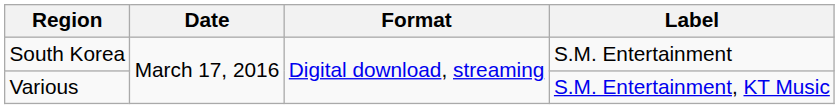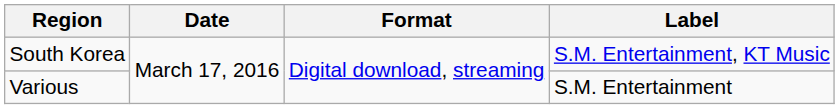 <table class="wikitable">
 <tr>
 <th>Region</th>
 <th>Date</th>
 <th>Format</th>
 <th>Label</th>
 </tr>
 <tr>
 <td>South Korea</td>
 <td rowspan="2">March 17, 2016</td>
 <td rowspan="2"><a href='#'>Digital download</a>, <a href='#'>streaming</a></td>
-<td>S.M. Entertainment</td>
+<td><a href='#'>S.M. Entertainment</a>, <a href='#'>KT Music</a></td>
 </tr>
 <tr>
 <td>Various</td>
-<td><a href='#'>S.M. Entertainment</a>, <a href='#'>KT Music</a></td>
+<td>S.M. Entertainment</td>
 </tr>
 </table>
